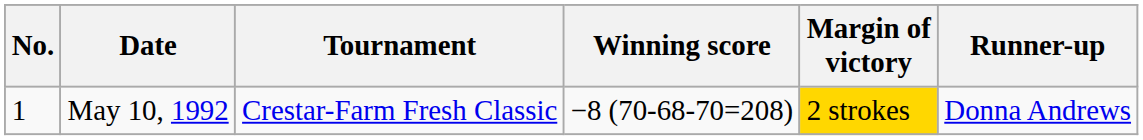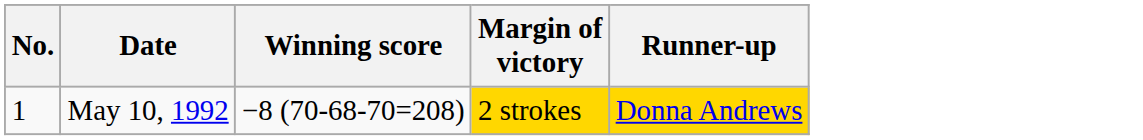 <table class="wikitable" style="font-size:95%;">
 <tr>
 <th>No.</th>
 <th>Date</th>
-<th>Tournament</th>
 <th>Winning score</th>
 <th>Margin of<br>victory</th>
 <th>Runner-up</th>
 </tr>
 <tr>
 <td>1</td>
 <td>May 10, <a href='#'>1992</a></td>
-<td><a href='#'>Crestar-Farm Fresh Classic</a></td>
 <td>−8 (70-68-70=208)</td>
 <td style="background: gold;">2 strokes</td>
-<td> <a href='#'>Donna Andrews</a></td>
+<td style="background: gold;"> <a href='#'>Donna Andrews</a></td>
 </tr>
 </table>
